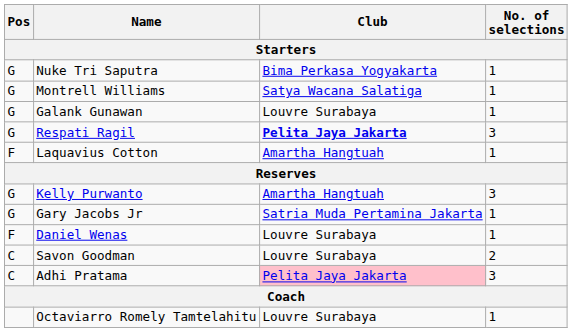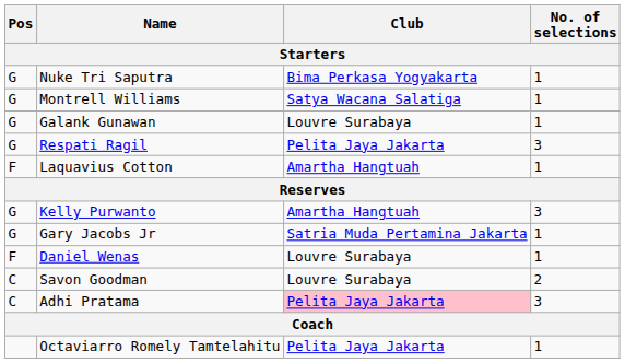 <table class="wikitable">
 <tr>
 <th>Pos</th>
 <th>Name</th>
 <th>Club</th>
 <th>No. of<br>selections</th>
 </tr>
 <tr>
 <th colspan="4">Starters</th>
 </tr>
 <tr>
 <td>G</td>
 <td> Nuke Tri Saputra</td>
 <td><a href='#'>Bima Perkasa Yogyakarta</a></td>
 <td>1</td>
 </tr>
 <tr>
 <td>G</td>
 <td> Montrell Williams</td>
 <td><a href='#'>Satya Wacana Salatiga</a></td>
 <td>1</td>
 </tr>
 <tr>
 <td>G</td>
 <td> Galank Gunawan</td>
 <td>Louvre Surabaya</td>
 <td>1</td>
 </tr>
 <tr>
 <td>G</td>
 <td> <a href='#'>Respati Ragil</a></td>
-<td><strong><a href='#'>Pelita Jaya Jakarta</a></strong></td>
+<td><a href='#'>Pelita Jaya Jakarta</a></td>
 <td>3</td>
 </tr>
 <tr>
 <td>F</td>
 <td> Laquavius Cotton</td>
 <td><a href='#'>Amartha Hangtuah</a></td>
 <td>1</td>
 </tr>
 <tr>
 <th colspan="4">Reserves</th>
 </tr>
 <tr>
 <td>G</td>
 <td> <a href='#'>Kelly Purwanto</a></td>
 <td><a href='#'>Amartha Hangtuah</a></td>
 <td>3</td>
 </tr>
 <tr>
 <td>G</td>
 <td> Gary Jacobs Jr</td>
 <td><a href='#'>Satria Muda Pertamina Jakarta</a></td>
 <td>1</td>
 </tr>
 <tr>
 <td>F</td>
 <td> <a href='#'>Daniel Wenas</a></td>
 <td>Louvre Surabaya</td>
 <td>1</td>
 </tr>
 <tr>
 <td>C</td>
 <td> Savon Goodman</td>
 <td>Louvre Surabaya</td>
 <td>2</td>
 </tr>
 <tr>
 <td>C</td>
 <td> Adhi Pratama</td>
 <td style="background: pink;"><a href='#'>Pelita Jaya Jakarta</a></td>
 <td>3</td>
 </tr>
 <tr>
 <th colspan="4">Coach</th>
 </tr>
 <tr>
 <td></td>
 <td> Octaviarro Romely Tamtelahitu</td>
-<td>Louvre Surabaya</td>
+<td><a href='#'>Pelita Jaya Jakarta</a></td>
 <td>1</td>
 </tr>
 </table>
